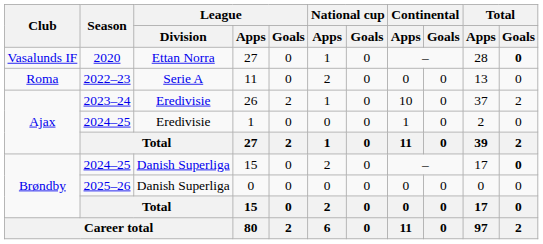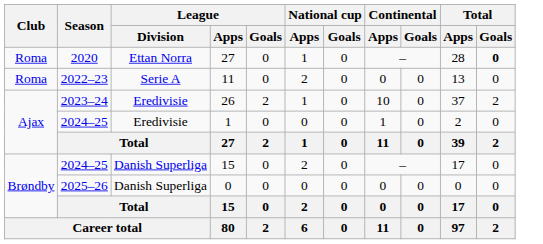 <table class="wikitable" style="text-align:center">
 <tr>
 <th rowspan=2>Club</th>
 <th rowspan=2>Season</th>
 <th colspan=3>League</th>
 <th colspan=2>National cup</th>
 <th colspan=2>Continental</th>
 <th colspan=2>Total</th>
 </tr>
 <tr>
 <th>Division</th>
 <th>Apps</th>
 <th>Goals</th>
 <th>Apps</th>
 <th>Goals</th>
 <th>Apps</th>
 <th>Goals</th>
 <th>Apps</th>
 <th>Goals</th>
 </tr>
 <tr>
-<td><a href='#'>Vasalunds IF</a></td>
+<td><a href='#'>Roma</a></td>
 <td><a href='#'>2020</a></td>
 <td><a href='#'>Ettan Norra</a></td>
 <td>27</td>
 <td>0</td>
 <td>1</td>
 <td>0</td>
 <td colspan=2>–</td>
 <td>28</td>
 <td><strong>0</strong></td>
 </tr>
 <tr>
 <td><a href='#'>Roma</a></td>
 <td><a href='#'>2022–23</a></td>
 <td><a href='#'>Serie A</a></td>
 <td>11</td>
 <td>0</td>
 <td>2</td>
 <td>0</td>
 <td>0</td>
 <td>0</td>
 <td>13</td>
 <td>0</td>
 </tr>
 <tr>
 <td rowspan=3><a href='#'>Ajax</a></td>
 <td><a href='#'>2023–24</a></td>
 <td><a href='#'>Eredivisie</a></td>
 <td>26</td>
 <td>2</td>
 <td>1</td>
 <td>0</td>
 <td>10</td>
 <td>0</td>
 <td>37</td>
 <td>2</td>
 </tr>
 <tr>
 <td><a href='#'>2024–25</a></td>
 <td>Eredivisie</td>
 <td>1</td>
 <td>0</td>
 <td>0</td>
 <td>0</td>
 <td>1</td>
 <td>0</td>
 <td>2</td>
 <td>0</td>
 </tr>
 <tr>
 <th colspan=2>Total</th>
 <th>27</th>
 <th>2</th>
 <th>1</th>
 <th>0</th>
 <th>11</th>
 <th>0</th>
 <th>39</th>
 <th>2</th>
 </tr>
 <tr>
 <td rowspan=3><a href='#'>Brøndby</a></td>
 <td><a href='#'>2024–25</a></td>
 <td><a href='#'>Danish Superliga</a></td>
 <td>15</td>
 <td>0</td>
 <td>2</td>
 <td>0</td>
 <td colspan=2>–</td>
 <td>17</td>
-<td><strong>0</strong></td>
+<td>0</td>
 </tr>
 <tr>
 <td><a href='#'>2025–26</a></td>
 <td>Danish Superliga</td>
 <td>0</td>
 <td>0</td>
 <td>0</td>
 <td>0</td>
 <td>0</td>
 <td>0</td>
 <td>0</td>
 <td>0</td>
 </tr>
 <tr>
 <th colspan=2>Total</th>
 <th>15</th>
 <th>0</th>
 <th>2</th>
 <th>0</th>
 <th>0</th>
 <th>0</th>
 <th>17</th>
 <th>0</th>
 </tr>
 <tr>
 <th colspan=3>Career total</th>
 <th>80</th>
 <th>2</th>
 <th>6</th>
 <th>0</th>
 <th>11</th>
 <th>0</th>
 <th>97</th>
 <th>2</th>
 </tr>
 </table>
